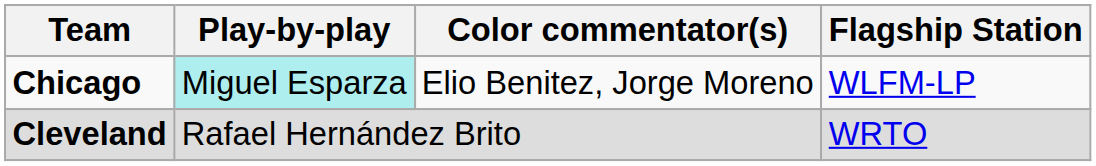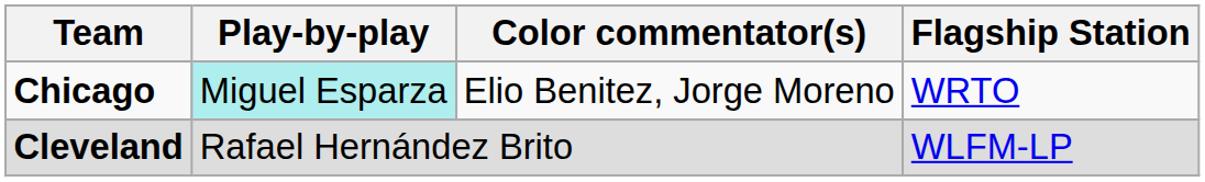 <table class="wikitable">
 <tr>
 <th>Team</th>
 <th>Play-by-play</th>
 <th>Color commentator(s)</th>
 <th>Flagship Station</th>
 </tr>
 <tr>
 <td><strong>Chicago</strong></td>
 <td style="background: paleturquoise;">Miguel Esparza</td>
 <td>Elio Benitez, Jorge Moreno</td>
-<td><a href='#'>WLFM-LP</a></td>
+<td><a href='#'>WRTO</a></td>
 </tr>
 <tr style="background:#ddd;">
 <td><strong>Cleveland</strong></td>
 <td colspan="2">Rafael Hernández Brito</td>
-<td><a href='#'>WRTO</a></td>
+<td><a href='#'>WLFM-LP</a></td>
 </tr>
 </table>
